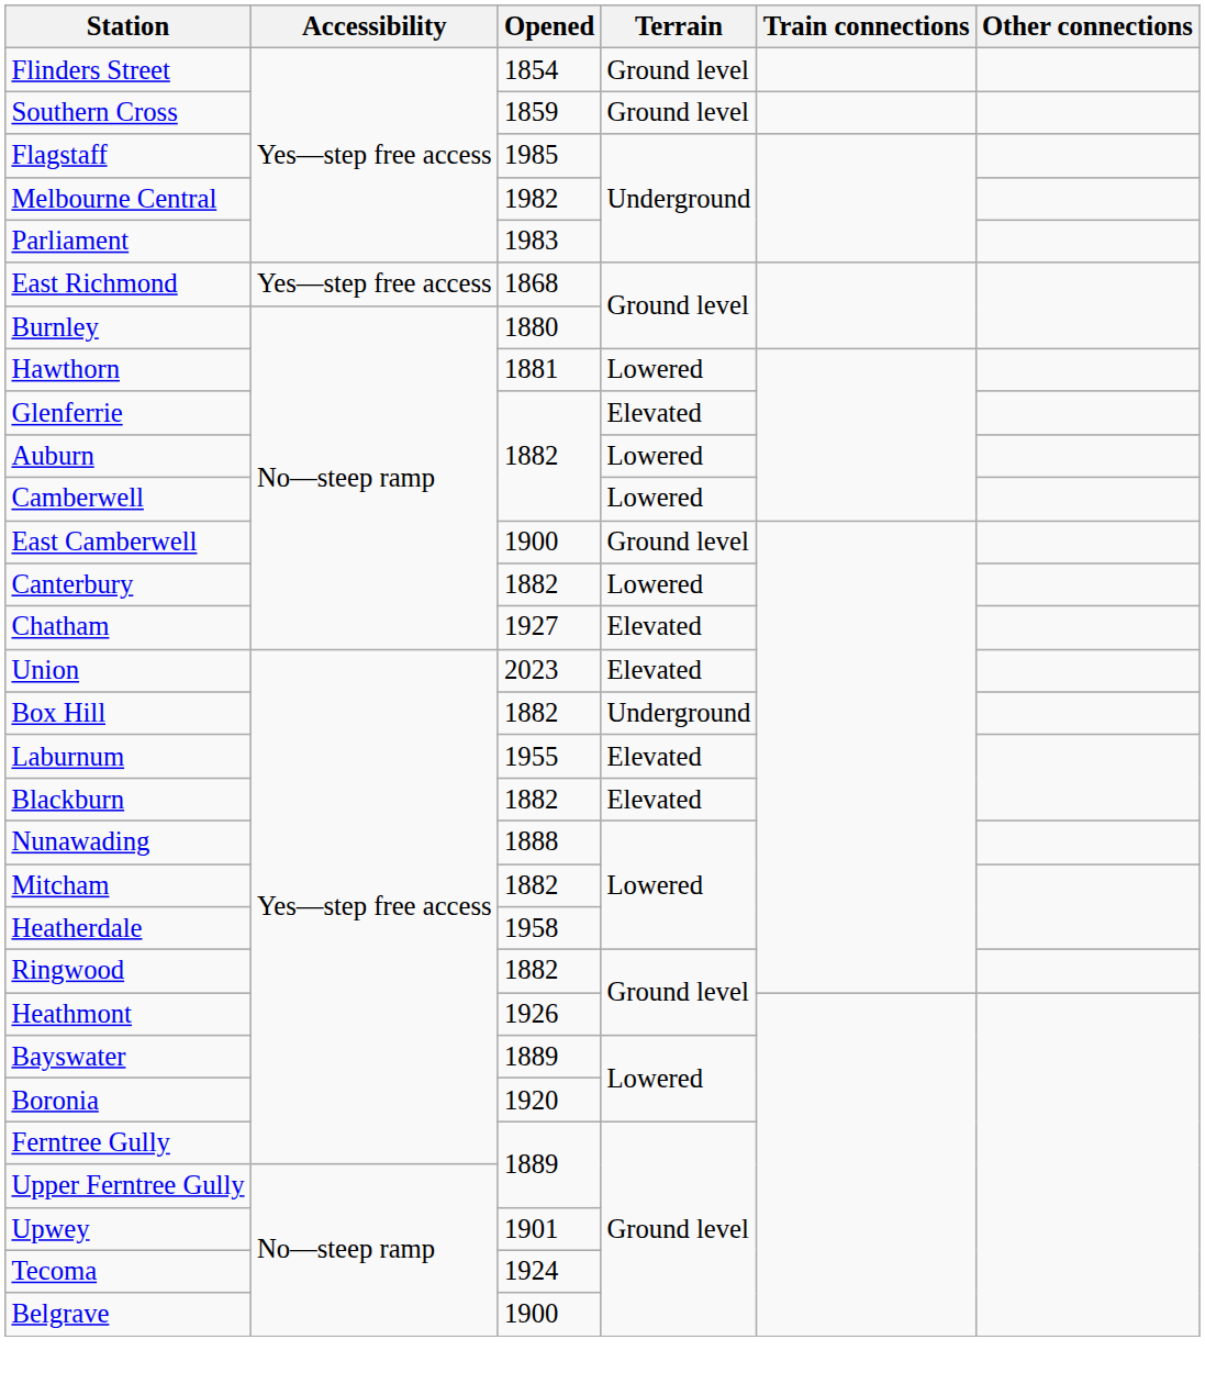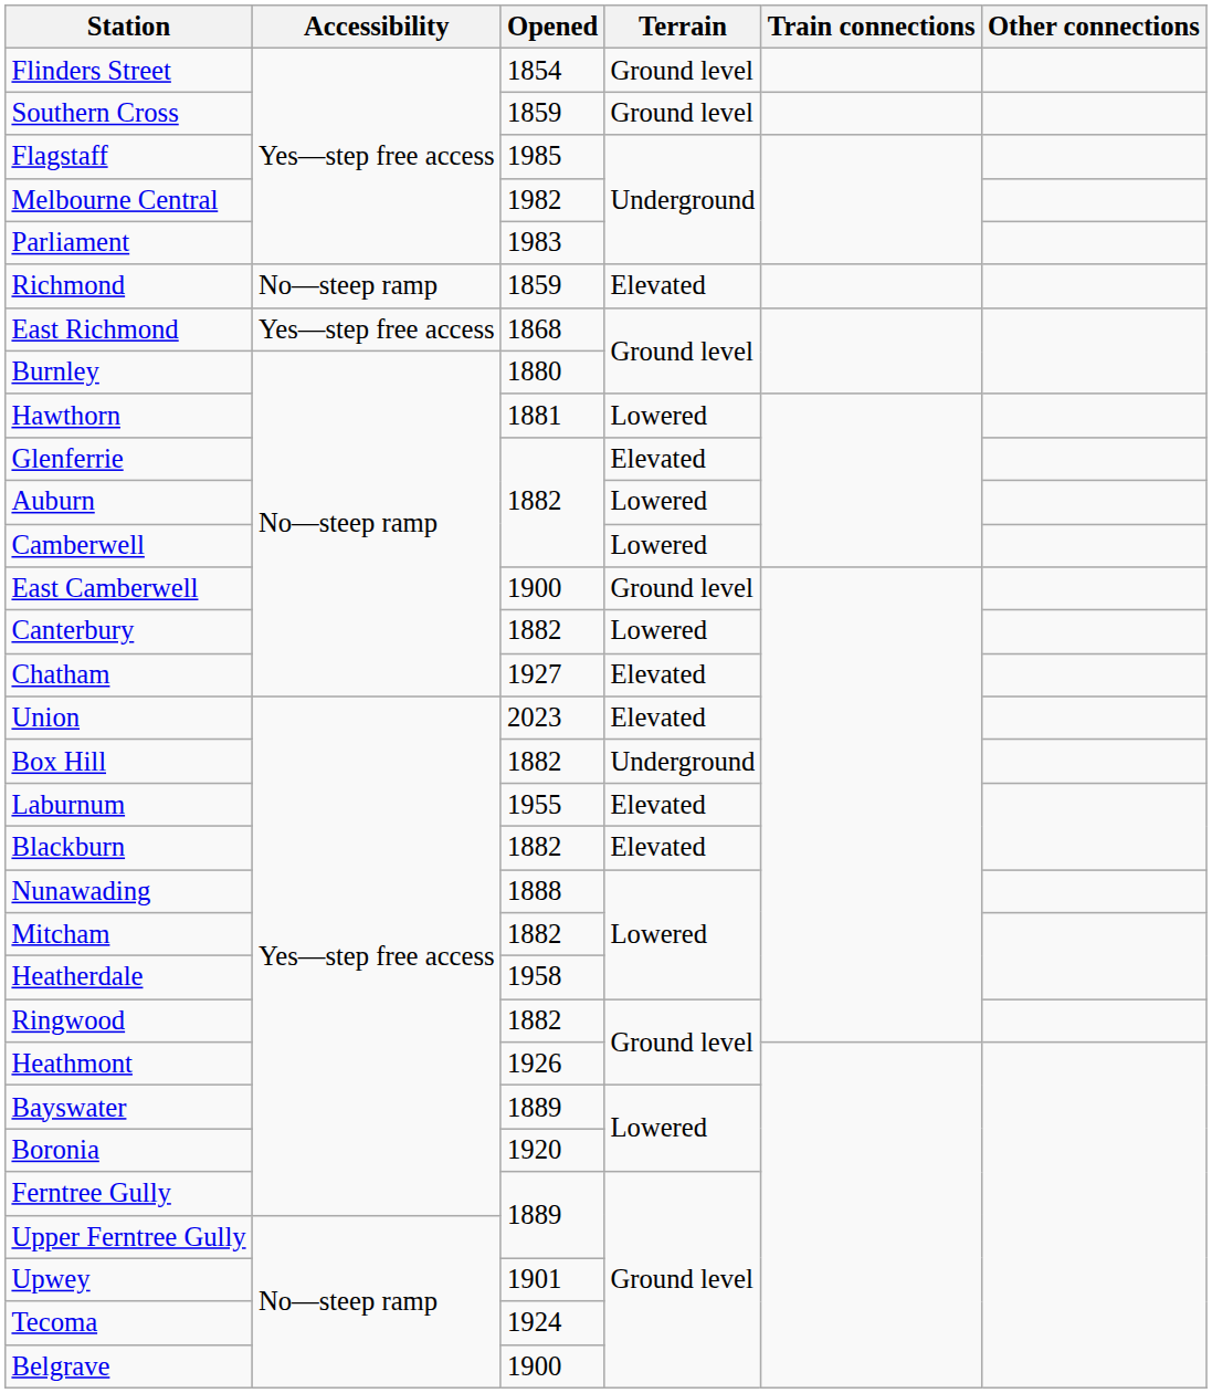 <table class="wikitable">
 <tr>
 <th>Station</th>
 <th>Accessibility</th>
 <th>Opened</th>
 <th>Terrain</th>
 <th>Train connections</th>
 <th>Other connections</th>
 </tr>
 <tr>
 <td><a href='#'>Flinders Street</a></td>
 <td rowspan="5">Yes—step free access</td>
 <td>1854</td>
 <td>Ground level</td>
 <td></td>
 <td> </td>
 </tr>
 <tr>
 <td><a href='#'>Southern Cross</a></td>
 <td>1859</td>
 <td>Ground level</td>
 <td></td>
 <td>   </td>
 </tr>
 <tr>
 <td><a href='#'>Flagstaff</a></td>
 <td>1985</td>
 <td rowspan="3">Underground</td>
 <td rowspan="3"></td>
 <td></td>
 </tr>
 <tr>
 <td><a href='#'>Melbourne Central</a></td>
 <td>1982</td>
 <td> </td>
 </tr>
 <tr>
 <td><a href='#'>Parliament</a></td>
 <td>1983</td>
 <td></td>
+</tr>
+<tr>
+<td><a href='#'>Richmond</a></td>
+<td>No—steep ramp</td>
+<td>1859</td>
+<td>Elevated</td>
+<td></td>
+<td> </td>
 </tr>
 <tr>
 <td><a href='#'>East Richmond</a></td>
 <td>Yes—step free access</td>
 <td>1868</td>
 <td rowspan="2">Ground level</td>
 <td rowspan="2"></td>
 <td rowspan="2"></td>
 </tr>
 <tr>
 <td><a href='#'>Burnley</a></td>
 <td rowspan="8">No—steep ramp</td>
 <td>1880</td>
 </tr>
 <tr>
 <td><a href='#'>Hawthorn</a></td>
 <td>1881</td>
 <td>Lowered</td>
 <td rowspan="4"></td>
 <td> </td>
 </tr>
 <tr>
 <td><a href='#'>Glenferrie</a></td>
 <td rowspan="3">1882</td>
 <td>Elevated</td>
 <td></td>
 </tr>
 <tr>
 <td><a href='#'>Auburn</a></td>
 <td>Lowered</td>
 <td></td>
 </tr>
 <tr>
 <td><a href='#'>Camberwell</a></td>
 <td>Lowered</td>
 <td> </td>
 </tr>
 <tr>
 <td><a href='#'>East Camberwell</a></td>
 <td>1900</td>
 <td>Ground level</td>
 <td rowspan="11"></td>
 <td></td>
 </tr>
 <tr>
 <td><a href='#'>Canterbury</a></td>
 <td>1882</td>
 <td>Lowered</td>
 <td></td>
 </tr>
 <tr>
 <td><a href='#'>Chatham</a></td>
 <td>1927</td>
 <td>Elevated</td>
 <td></td>
 </tr>
 <tr>
 <td><a href='#'>Union</a></td>
 <td rowspan="12">Yes—step free access</td>
 <td>2023</td>
 <td>Elevated</td>
 <td></td>
 </tr>
 <tr>
 <td><a href='#'>Box Hill</a></td>
 <td>1882</td>
 <td>Underground</td>
 <td>  </td>
 </tr>
 <tr>
 <td><a href='#'>Laburnum</a></td>
 <td>1955</td>
 <td>Elevated</td>
 <td rowspan="2"></td>
 </tr>
 <tr>
 <td><a href='#'>Blackburn</a></td>
 <td>1882</td>
 <td>Elevated</td>
 </tr>
 <tr>
 <td><a href='#'>Nunawading</a></td>
 <td>1888</td>
 <td rowspan="3">Lowered</td>
 <td> </td>
 </tr>
 <tr>
 <td><a href='#'>Mitcham</a></td>
 <td>1882</td>
 <td rowspan="2"></td>
 </tr>
 <tr>
 <td><a href='#'>Heatherdale</a></td>
 <td>1958</td>
 </tr>
 <tr>
 <td><a href='#'>Ringwood</a></td>
 <td>1882</td>
 <td rowspan="2">Ground level</td>
 <td> </td>
 </tr>
 <tr>
 <td><a href='#'>Heathmont</a></td>
 <td>1926</td>
 <td rowspan="8"></td>
 <td rowspan="8"></td>
 </tr>
 <tr>
 <td><a href='#'>Bayswater</a></td>
 <td>1889</td>
 <td rowspan="2">Lowered</td>
 </tr>
 <tr>
 <td><a href='#'>Boronia</a></td>
 <td>1920</td>
 </tr>
 <tr>
 <td><a href='#'>Ferntree Gully</a></td>
 <td rowspan="2">1889</td>
 <td rowspan="5">Ground level</td>
 </tr>
 <tr>
 <td><a href='#'>Upper Ferntree Gully</a></td>
 <td rowspan="4">No—steep ramp</td>
 </tr>
 <tr>
 <td><a href='#'>Upwey</a></td>
 <td>1901</td>
 </tr>
 <tr>
 <td><a href='#'>Tecoma</a></td>
 <td>1924</td>
 </tr>
 <tr>
 <td><a href='#'>Belgrave</a></td>
 <td>1900</td>
 </tr>
 </table>
